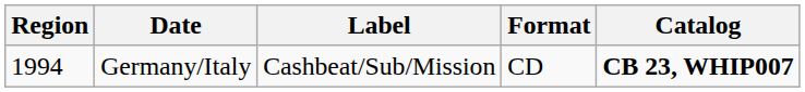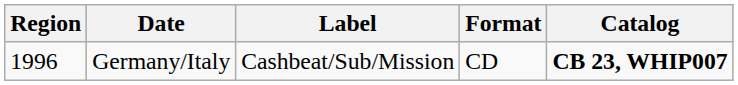 <table class="wikitable">
 <tr>
 <th>Region</th>
 <th>Date</th>
 <th>Label</th>
 <th>Format</th>
 <th>Catalog</th>
 </tr>
 <tr>
-<td>1994</td>
+<td>1996</td>
 <td>Germany/Italy</td>
 <td>Cashbeat/Sub/Mission</td>
 <td>CD</td>
 <td><strong>CB 23, WHIP007</strong></td>
 </tr>
 </table>
